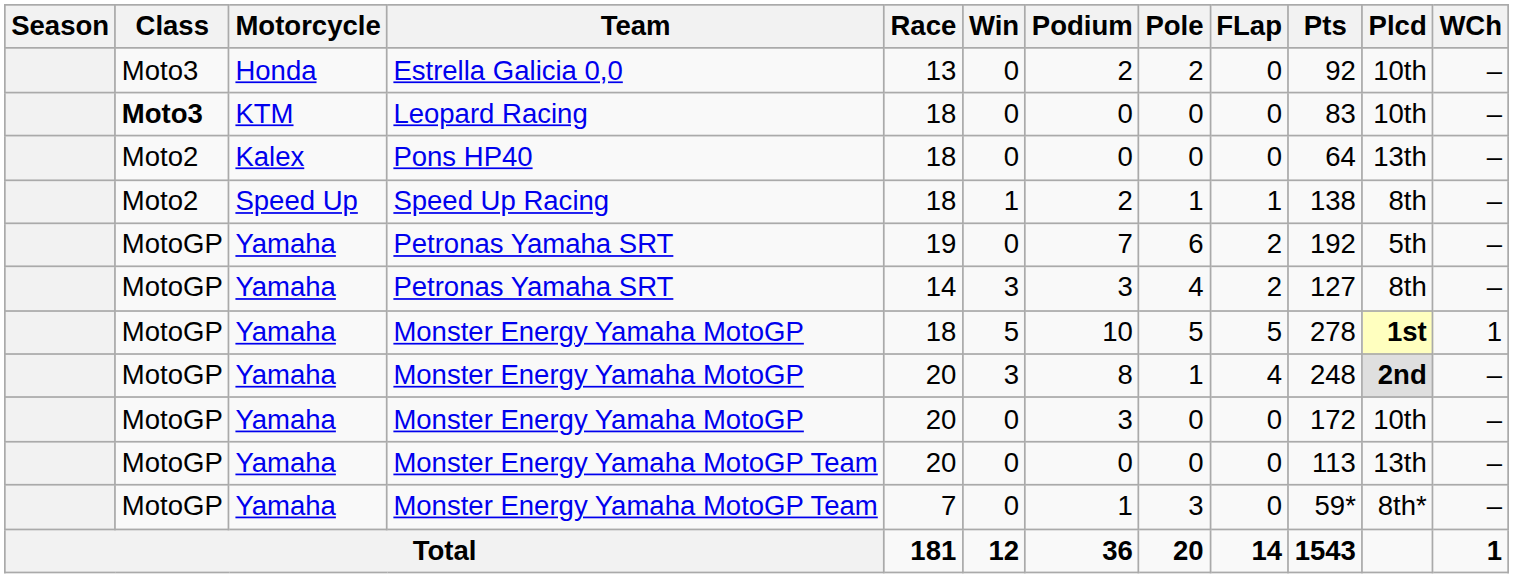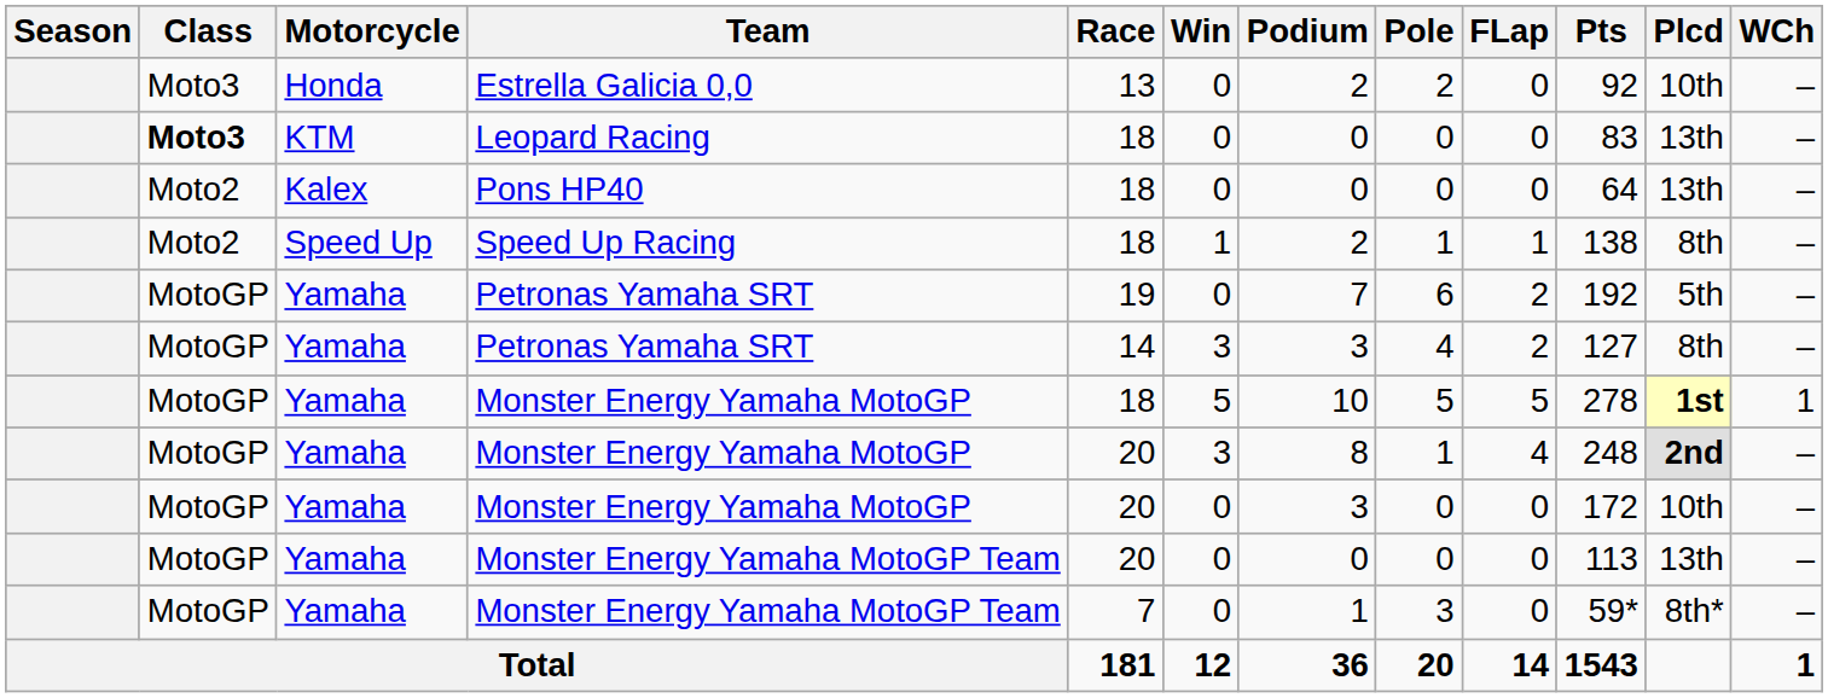 <table class="wikitable" style=text-align:right;">
 <tr>
 <th>Season</th>
 <th>Class</th>
 <th>Motorcycle</th>
 <th>Team</th>
 <th>Race</th>
 <th>Win</th>
 <th>Podium</th>
 <th>Pole</th>
 <th>FLap</th>
 <th>Pts</th>
 <th>Plcd</th>
 <th>WCh</th>
 </tr>
 <tr>
 <th></th>
 <td style="text-align:left;">Moto3</td>
 <td style="text-align:left;"><a href='#'>Honda</a></td>
 <td style="text-align:left;"><a href='#'>Estrella Galicia 0,0</a></td>
 <td>13</td>
 <td>0</td>
 <td>2</td>
 <td>2</td>
 <td>0</td>
 <td>92</td>
 <td>10th</td>
 <td>–</td>
 </tr>
 <tr>
 <th></th>
 <td style="text-align:left;"><strong>Moto3</strong></td>
 <td style="text-align:left;"><a href='#'>KTM</a></td>
 <td style="text-align:left;"><a href='#'>Leopard Racing</a></td>
 <td>18</td>
 <td>0</td>
 <td>0</td>
 <td>0</td>
 <td>0</td>
 <td>83</td>
-<td>10th</td>
+<td>13th</td>
 <td>–</td>
 </tr>
 <tr>
 <th></th>
 <td style="text-align:left;">Moto2</td>
 <td style="text-align:left;"><a href='#'>Kalex</a></td>
 <td style="text-align:left;"><a href='#'>Pons HP40</a></td>
 <td>18</td>
 <td>0</td>
 <td>0</td>
 <td>0</td>
 <td>0</td>
 <td>64</td>
 <td>13th</td>
 <td>–</td>
 </tr>
 <tr>
 <th></th>
 <td style="text-align:left;">Moto2</td>
 <td style="text-align:left;"><a href='#'>Speed Up</a></td>
 <td style="text-align:left;"><a href='#'>Speed Up Racing</a></td>
 <td>18</td>
 <td>1</td>
 <td>2</td>
 <td>1</td>
 <td>1</td>
 <td>138</td>
 <td>8th</td>
 <td>–</td>
 </tr>
 <tr>
 <th></th>
 <td style="text-align:left;">MotoGP</td>
 <td style="text-align:left;"><a href='#'>Yamaha</a></td>
 <td style="text-align:left;"><a href='#'>Petronas Yamaha SRT</a></td>
 <td>19</td>
 <td>0</td>
 <td>7</td>
 <td>6</td>
 <td>2</td>
 <td>192</td>
 <td>5th</td>
 <td>–</td>
 </tr>
 <tr>
 <th></th>
 <td style="text-align:left;">MotoGP</td>
 <td style="text-align:left;"><a href='#'>Yamaha</a></td>
 <td style="text-align:left;"><a href='#'>Petronas Yamaha SRT</a></td>
 <td>14</td>
 <td>3</td>
 <td>3</td>
 <td>4</td>
 <td>2</td>
 <td>127</td>
 <td>8th</td>
 <td>–</td>
 </tr>
 <tr>
 <th></th>
 <td style="text-align:left;">MotoGP</td>
 <td style="text-align:left;"><a href='#'>Yamaha</a></td>
 <td style="text-align:left;"><a href='#'>Monster Energy Yamaha MotoGP</a></td>
 <td>18</td>
 <td>5</td>
 <td>10</td>
 <td>5</td>
 <td>5</td>
 <td>278</td>
 <td style="background:#FFFFBF;"><strong>1st</strong></td>
 <td>1</td>
 </tr>
 <tr>
 <th></th>
 <td style="text-align:left;">MotoGP</td>
 <td style="text-align:left;"><a href='#'>Yamaha</a></td>
 <td style="text-align:left;"><a href='#'>Monster Energy Yamaha MotoGP</a></td>
 <td>20</td>
 <td>3</td>
 <td>8</td>
 <td>1</td>
 <td>4</td>
 <td>248</td>
 <td style="background:#DFDFDF;"><strong>2nd</strong></td>
 <td>–</td>
 </tr>
 <tr>
 <th></th>
 <td style="text-align:left;">MotoGP</td>
 <td style="text-align:left;"><a href='#'>Yamaha</a></td>
 <td style="text-align:left;"><a href='#'>Monster Energy Yamaha MotoGP</a></td>
 <td>20</td>
 <td>0</td>
 <td>3</td>
 <td>0</td>
 <td>0</td>
 <td>172</td>
 <td>10th</td>
 <td>–</td>
 </tr>
 <tr>
 <th></th>
 <td style="text-align:left;">MotoGP</td>
 <td style="text-align:left;"><a href='#'>Yamaha</a></td>
 <td style="text-align:left;"><a href='#'>Monster Energy Yamaha MotoGP Team</a></td>
 <td>20</td>
 <td>0</td>
 <td>0</td>
 <td>0</td>
 <td>0</td>
 <td>113</td>
 <td>13th</td>
 <td>–</td>
 </tr>
 <tr>
 <th></th>
 <td style="text-align:left;">MotoGP</td>
 <td style="text-align:left;"><a href='#'>Yamaha</a></td>
 <td style="text-align:left;"><a href='#'>Monster Energy Yamaha MotoGP Team</a></td>
 <td>7</td>
 <td>0</td>
 <td>1</td>
 <td>3</td>
 <td>0</td>
 <td>59*</td>
 <td>8th*</td>
 <td>–</td>
 </tr>
 <tr>
 <th colspan="4">Total</th>
 <td><strong>181</strong></td>
 <td><strong>12</strong></td>
 <td><strong>36</strong></td>
 <td><strong>20</strong></td>
 <td><strong>14</strong></td>
 <td><strong>1543</strong></td>
 <td></td>
 <td><strong>1</strong></td>
 </tr>
 </table>
